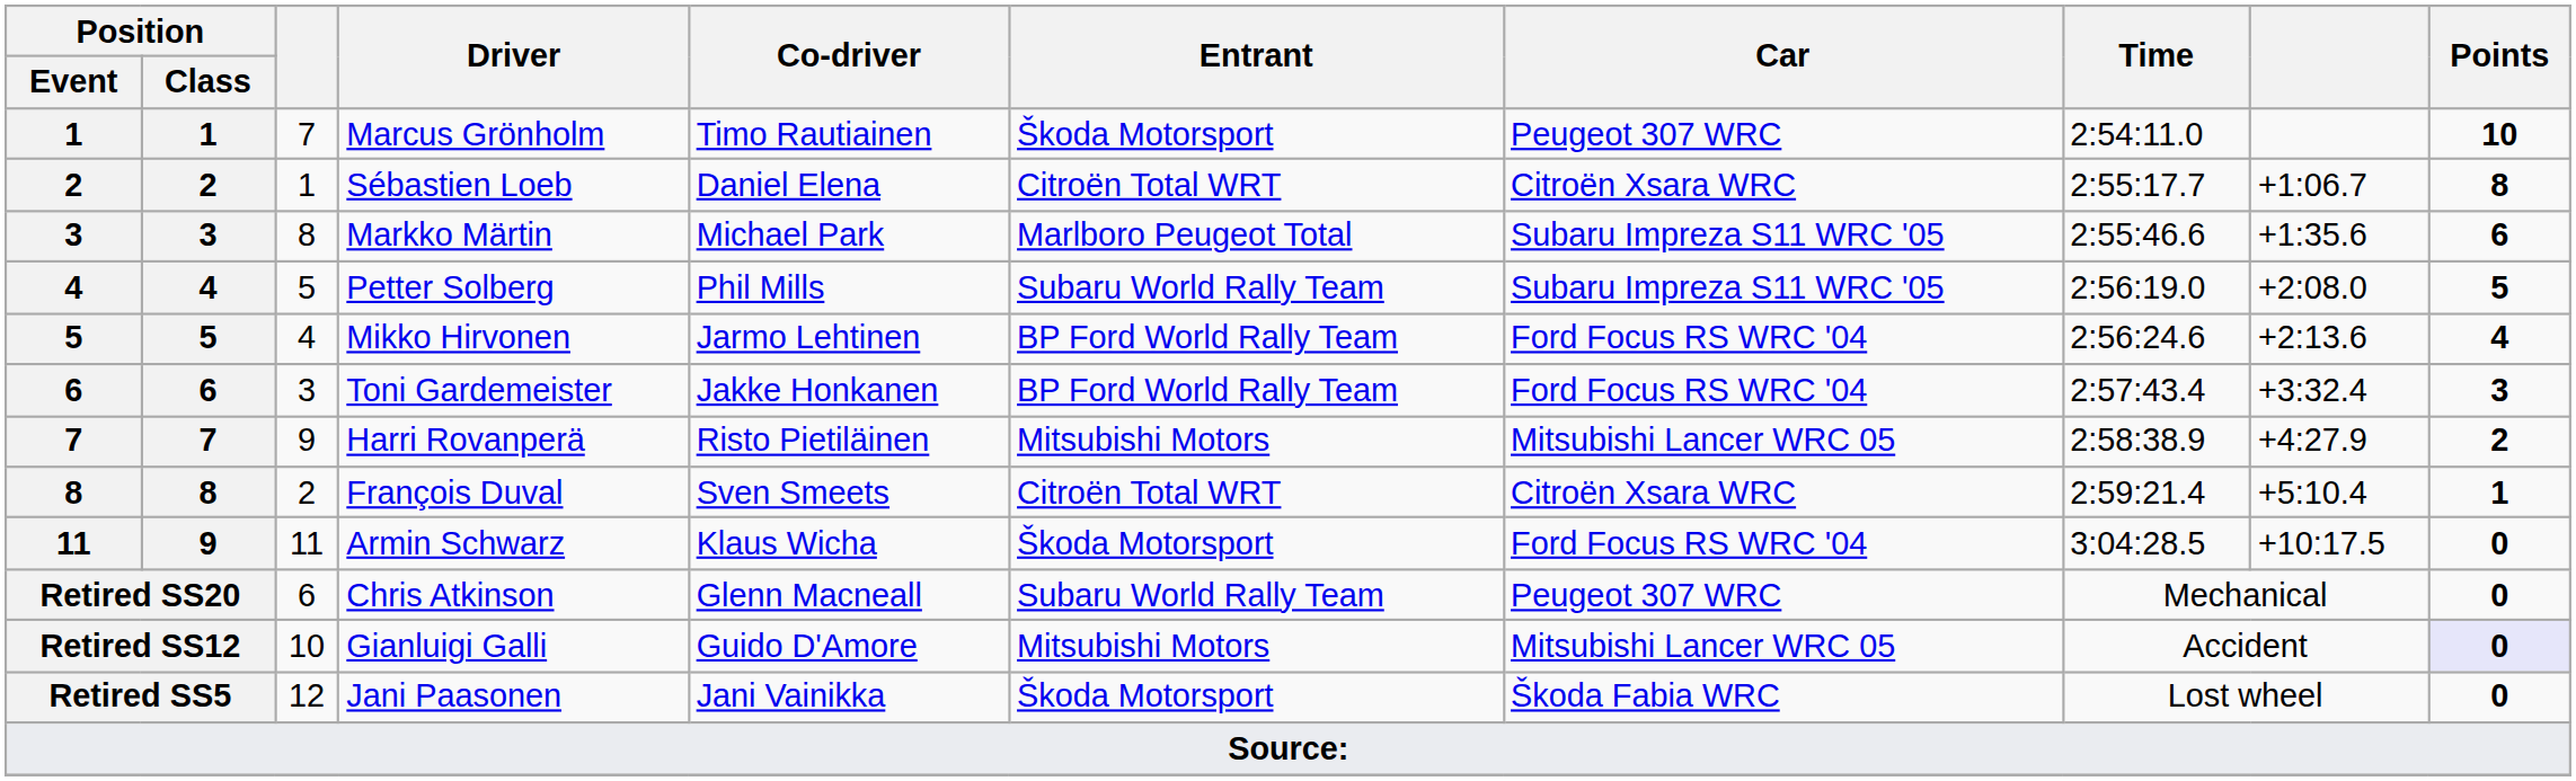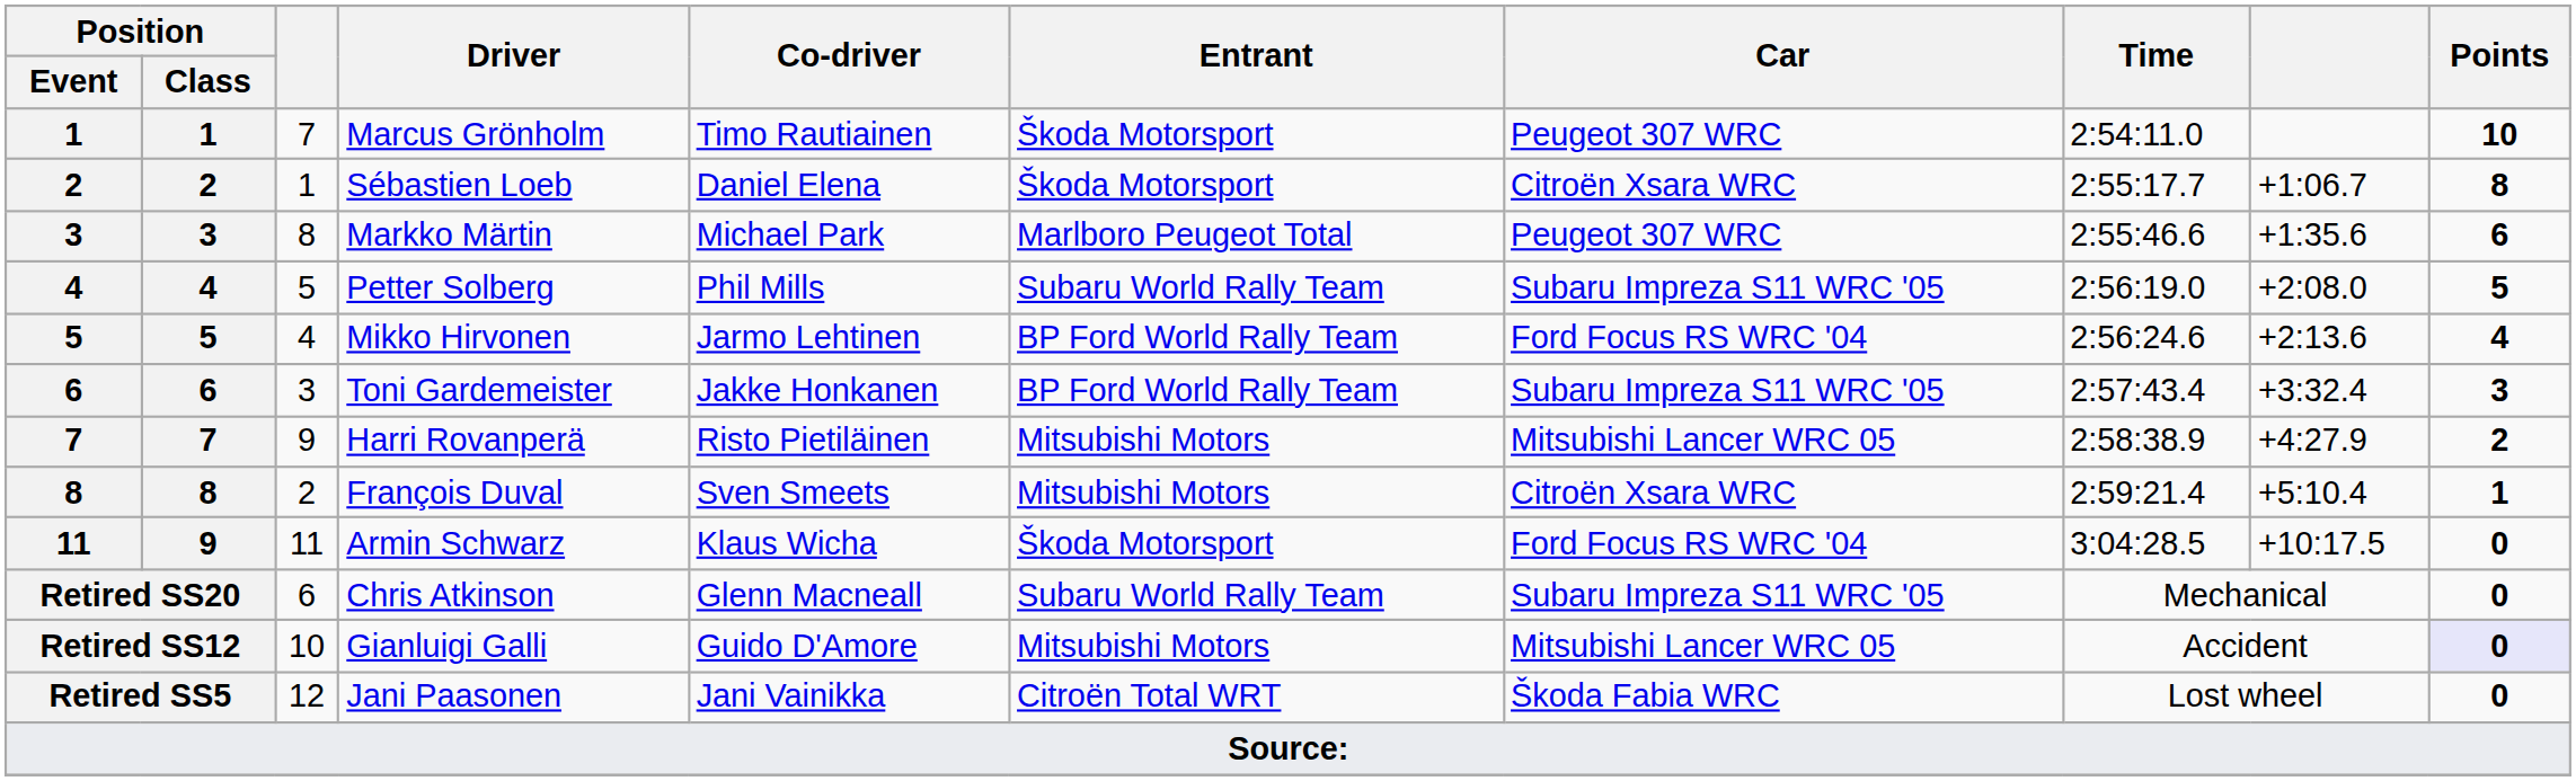 <table class="wikitable" width=85% style="font-size: 85%;">
 <tr>
 <th colspan="2">Position</th>
 <th rowspan="2"></th>
 <th rowspan="2">Driver</th>
 <th rowspan="2">Co-driver</th>
 <th rowspan="2">Entrant</th>
 <th rowspan="2">Car</th>
 <th rowspan="2">Time</th>
 <th rowspan="2"></th>
 <th rowspan="2">Points</th>
 </tr>
 <tr>
 <th>Event</th>
 <th>Class</th>
 </tr>
 <tr>
 <th>1</th>
 <th>1</th>
 <td align="center">7</td>
 <td> <a href='#'>Marcus Grönholm</a></td>
 <td> <a href='#'>Timo Rautiainen</a></td>
 <td> <a href='#'>Škoda Motorsport</a></td>
 <td><a href='#'>Peugeot 307 WRC</a></td>
 <td>2:54:11.0</td>
 <td></td>
 <td align="center"><strong>10</strong></td>
 </tr>
 <tr>
 <th>2</th>
 <th>2</th>
 <td align="center">1</td>
 <td> <a href='#'>Sébastien Loeb</a></td>
 <td> <a href='#'>Daniel Elena</a></td>
-<td> <a href='#'>Citroën Total WRT</a></td>
+<td> <a href='#'>Škoda Motorsport</a></td>
 <td><a href='#'>Citroën Xsara WRC</a></td>
 <td>2:55:17.7</td>
 <td>+1:06.7</td>
 <td align="center"><strong>8</strong></td>
 </tr>
 <tr>
 <th>3</th>
 <th>3</th>
 <td align="center">8</td>
 <td> <a href='#'>Markko Märtin</a></td>
 <td> <a href='#'>Michael Park</a></td>
 <td> <a href='#'>Marlboro Peugeot Total</a></td>
-<td><a href='#'>Subaru Impreza S11 WRC '05</a></td>
+<td><a href='#'>Peugeot 307 WRC</a></td>
 <td>2:55:46.6</td>
 <td>+1:35.6</td>
 <td align="center"><strong>6</strong></td>
 </tr>
 <tr>
 <th>4</th>
 <th>4</th>
 <td align="center">5</td>
 <td> <a href='#'>Petter Solberg</a></td>
 <td> <a href='#'>Phil Mills</a></td>
 <td> <a href='#'>Subaru World Rally Team</a></td>
 <td><a href='#'>Subaru Impreza S11 WRC '05</a></td>
 <td>2:56:19.0</td>
 <td>+2:08.0</td>
 <td align="center"><strong>5</strong></td>
 </tr>
 <tr>
 <th>5</th>
 <th>5</th>
 <td align="center">4</td>
 <td> <a href='#'>Mikko Hirvonen</a></td>
 <td> <a href='#'>Jarmo Lehtinen</a></td>
 <td> <a href='#'>BP Ford World Rally Team</a></td>
 <td><a href='#'>Ford Focus RS WRC '04</a></td>
 <td>2:56:24.6</td>
 <td>+2:13.6</td>
 <td align="center"><strong>4</strong></td>
 </tr>
 <tr>
 <th>6</th>
 <th>6</th>
 <td align="center">3</td>
 <td> <a href='#'>Toni Gardemeister</a></td>
 <td> <a href='#'>Jakke Honkanen</a></td>
 <td> <a href='#'>BP Ford World Rally Team</a></td>
-<td><a href='#'>Ford Focus RS WRC '04</a></td>
+<td><a href='#'>Subaru Impreza S11 WRC '05</a></td>
 <td>2:57:43.4</td>
 <td>+3:32.4</td>
 <td align="center"><strong>3</strong></td>
 </tr>
 <tr>
 <th>7</th>
 <th>7</th>
 <td align="center">9</td>
 <td> <a href='#'>Harri Rovanperä</a></td>
 <td> <a href='#'>Risto Pietiläinen</a></td>
 <td> <a href='#'>Mitsubishi Motors</a></td>
 <td><a href='#'>Mitsubishi Lancer WRC 05</a></td>
 <td>2:58:38.9</td>
 <td>+4:27.9</td>
 <td align="center"><strong>2</strong></td>
 </tr>
 <tr>
 <th>8</th>
 <th>8</th>
 <td align="center">2</td>
 <td> <a href='#'>François Duval</a></td>
 <td> <a href='#'>Sven Smeets</a></td>
-<td> <a href='#'>Citroën Total WRT</a></td>
+<td> <a href='#'>Mitsubishi Motors</a></td>
 <td><a href='#'>Citroën Xsara WRC</a></td>
 <td>2:59:21.4</td>
 <td>+5:10.4</td>
 <td align="center"><strong>1</strong></td>
 </tr>
 <tr>
 <th>11</th>
 <th>9</th>
 <td align="center">11</td>
 <td> <a href='#'>Armin Schwarz</a></td>
 <td> <a href='#'>Klaus Wicha</a></td>
 <td> <a href='#'>Škoda Motorsport</a></td>
 <td><a href='#'>Ford Focus RS WRC '04</a></td>
 <td>3:04:28.5</td>
 <td>+10:17.5</td>
 <td align="center"><strong>0</strong></td>
 </tr>
 <tr>
 <th colspan="2">Retired SS20</th>
 <td align="center">6</td>
 <td> <a href='#'>Chris Atkinson</a></td>
 <td> <a href='#'>Glenn Macneall</a></td>
 <td> <a href='#'>Subaru World Rally Team</a></td>
-<td><a href='#'>Peugeot 307 WRC</a></td>
+<td><a href='#'>Subaru Impreza S11 WRC '05</a></td>
 <td align="center" colspan="2">Mechanical</td>
 <td align="center"><strong>0</strong></td>
 </tr>
 <tr>
 <th colspan="2">Retired SS12</th>
 <td align="center">10</td>
 <td> <a href='#'>Gianluigi Galli</a></td>
 <td> <a href='#'>Guido D'Amore</a></td>
 <td> <a href='#'>Mitsubishi Motors</a></td>
 <td><a href='#'>Mitsubishi Lancer WRC 05</a></td>
 <td align="center" colspan="2">Accident</td>
 <td align="center" style="background: lavender;"><strong>0</strong></td>
 </tr>
 <tr>
 <th colspan="2">Retired SS5</th>
 <td align="center">12</td>
 <td> <a href='#'>Jani Paasonen</a></td>
 <td> <a href='#'>Jani Vainikka</a></td>
-<td> <a href='#'>Škoda Motorsport</a></td>
+<td> <a href='#'>Citroën Total WRT</a></td>
 <td><a href='#'>Škoda Fabia WRC</a></td>
 <td align="center" colspan="2">Lost wheel</td>
 <td align="center"><strong>0</strong></td>
 </tr>
 <tr>
 <td style="background-color:#EAECF0; text-align:center" colspan="10"><strong>Source:</strong></td>
 </tr>
 <tr>
 </tr>
 </table>
